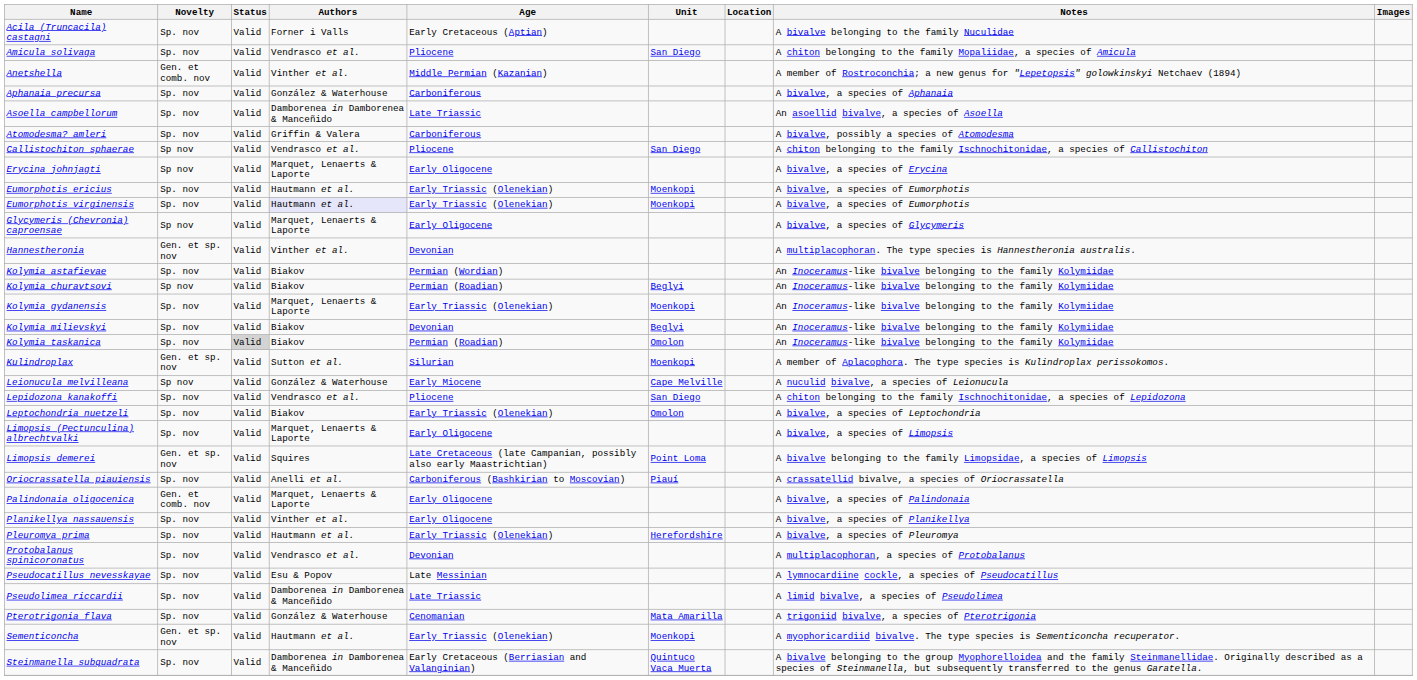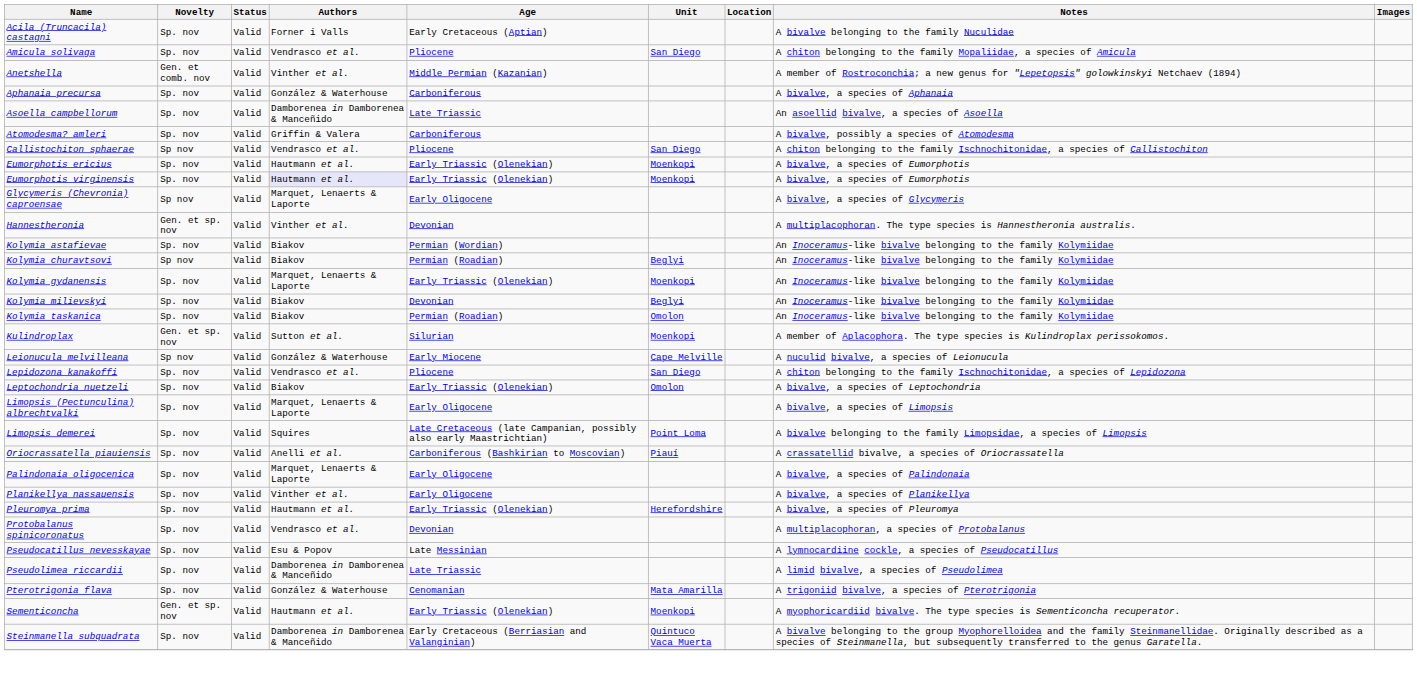 <table class="wikitable sortable" align="center" width="100%">
 <tr>
 <th>Name</th>
 <th>Novelty</th>
 <th>Status</th>
 <th>Authors</th>
 <th>Age</th>
 <th>Unit</th>
 <th>Location</th>
 <th>Notes</th>
 <th>Images</th>
 </tr>
 <tr>
 <td><em><a href='#'>Acila (Truncacila) castagni</a></em></td>
 <td>Sp. nov</td>
 <td>Valid</td>
 <td>Forner i Valls</td>
 <td>Early Cretaceous (<a href='#'>Aptian</a>)</td>
 <td></td>
 <td></td>
 <td>A <a href='#'>bivalve</a> belonging to the family <a href='#'>Nuculidae</a></td>
 <td></td>
 </tr>
 <tr>
 <td><em><a href='#'>Amicula solivaga</a></em></td>
 <td>Sp. nov</td>
 <td>Valid</td>
 <td>Vendrasco <em>et al.</em></td>
 <td><a href='#'>Pliocene</a></td>
 <td><a href='#'>San Diego</a></td>
 <td></td>
 <td>A <a href='#'>chiton</a> belonging to the family <a href='#'>Mopaliidae</a>, a species of <em><a href='#'>Amicula</a></em></td>
 <td></td>
 </tr>
 <tr>
 <td><em><a href='#'>Anetshella</a></em></td>
 <td>Gen. et comb. nov</td>
 <td>Valid</td>
 <td>Vinther <em>et al.</em></td>
 <td><a href='#'>Middle Permian</a> (<a href='#'>Kazanian</a>)</td>
 <td></td>
 <td></td>
 <td>A member of <a href='#'>Rostroconchia</a>; a new genus for <em>"<a href='#'>Lepetopsis</a>" golowkinskyi</em> Netchaev (1894)</td>
 <td></td>
 </tr>
 <tr>
 <td><em><a href='#'>Aphanaia precursa</a></em></td>
 <td>Sp. nov</td>
 <td>Valid</td>
 <td>González & Waterhouse</td>
 <td><a href='#'>Carboniferous</a></td>
 <td></td>
 <td></td>
 <td>A <a href='#'>bivalve</a>, a species of <em><a href='#'>Aphanaia</a></em></td>
 <td></td>
 </tr>
 <tr>
 <td><em><a href='#'>Asoella campbellorum</a></em></td>
 <td>Sp. nov</td>
 <td>Valid</td>
 <td>Damborenea <em>in</em> Damborenea & Manceñido</td>
 <td><a href='#'>Late Triassic</a></td>
 <td></td>
 <td></td>
 <td>An <a href='#'>asoellid</a> <a href='#'>bivalve</a>, a species of <em><a href='#'>Asoella</a></em></td>
 <td></td>
 </tr>
 <tr>
 <td><em><a href='#'>Atomodesma? amleri</a></em></td>
 <td>Sp. nov</td>
 <td>Valid</td>
 <td>Griffin & Valera</td>
 <td><a href='#'>Carboniferous</a></td>
 <td></td>
 <td></td>
 <td>A <a href='#'>bivalve</a>, possibly a species of <em><a href='#'>Atomodesma</a></em></td>
 <td></td>
 </tr>
 <tr>
 <td><em><a href='#'>Callistochiton sphaerae</a></em></td>
 <td>Sp nov</td>
 <td>Valid</td>
 <td>Vendrasco <em>et al.</em></td>
 <td><a href='#'>Pliocene</a></td>
 <td><a href='#'>San Diego</a></td>
 <td></td>
 <td>A <a href='#'>chiton</a> belonging to the family <a href='#'>Ischnochitonidae</a>, a species of <em><a href='#'>Callistochiton</a></em></td>
-<td></td>
-</tr>
-<tr>
-<td><em><a href='#'>Erycina johnjagti</a></em></td>
-<td>Sp nov</td>
-<td>Valid</td>
-<td>Marquet, Lenaerts & Laporte</td>
-<td><a href='#'>Early Oligocene</a></td>
-<td></td>
-<td></td>
-<td>A <a href='#'>bivalve</a>, a species of <em><a href='#'>Erycina</a></em></td>
 <td></td>
 </tr>
 <tr>
 <td><em><a href='#'>Eumorphotis ericius</a></em></td>
 <td>Sp. nov</td>
 <td>Valid</td>
 <td>Hautmann <em>et al.</em></td>
 <td><a href='#'>Early Triassic</a> (<a href='#'>Olenekian</a>)</td>
 <td><a href='#'>Moenkopi</a></td>
 <td></td>
 <td>A <a href='#'>bivalve</a>, a species of <em>Eumorphotis</em></td>
 <td></td>
 </tr>
 <tr>
 <td><em><a href='#'>Eumorphotis virginensis</a></em></td>
 <td>Sp. nov</td>
 <td>Valid</td>
 <td style="background: lavender;">Hautmann <em>et al.</em></td>
 <td><a href='#'>Early Triassic</a> (<a href='#'>Olenekian</a>)</td>
 <td><a href='#'>Moenkopi</a></td>
 <td></td>
 <td>A <a href='#'>bivalve</a>, a species of <em>Eumorphotis</em></td>
 <td></td>
 </tr>
 <tr>
 <td><em><a href='#'>Glycymeris (Chevronia) caproensae</a></em></td>
 <td>Sp nov</td>
 <td>Valid</td>
 <td>Marquet, Lenaerts & Laporte</td>
 <td><a href='#'>Early Oligocene</a></td>
 <td></td>
 <td></td>
 <td>A <a href='#'>bivalve</a>, a species of <em><a href='#'>Glycymeris</a></em></td>
 <td></td>
 </tr>
 <tr>
 <td><em><a href='#'>Hannestheronia</a></em></td>
 <td>Gen. et sp. nov</td>
 <td>Valid</td>
 <td>Vinther <em>et al.</em></td>
 <td><a href='#'>Devonian</a></td>
 <td></td>
 <td></td>
 <td>A <a href='#'>multiplacophoran</a>. The type species is <em>Hannestheronia australis</em>.</td>
 <td></td>
 </tr>
 <tr>
 <td><em><a href='#'>Kolymia astafievae</a></em></td>
 <td>Sp. nov</td>
 <td>Valid</td>
 <td>Biakov</td>
 <td><a href='#'>Permian</a> (<a href='#'>Wordian</a>)</td>
 <td></td>
 <td></td>
 <td>An <em><a href='#'>Inoceramus</a></em>-like <a href='#'>bivalve</a> belonging to the family <a href='#'>Kolymiidae</a></td>
 <td></td>
 </tr>
 <tr>
 <td><em><a href='#'>Kolymia churavtsovi</a></em></td>
 <td>Sp nov</td>
 <td>Valid</td>
 <td>Biakov</td>
 <td><a href='#'>Permian</a> (<a href='#'>Roadian</a>)</td>
 <td><a href='#'>Beglyi</a></td>
 <td></td>
 <td>An <em><a href='#'>Inoceramus</a></em>-like <a href='#'>bivalve</a> belonging to the family <a href='#'>Kolymiidae</a></td>
 <td></td>
 </tr>
 <tr>
 <td><em><a href='#'>Kolymia gydanensis</a></em></td>
 <td>Sp. nov</td>
 <td>Valid</td>
 <td>Marquet, Lenaerts & Laporte</td>
 <td><a href='#'>Early Triassic</a> (<a href='#'>Olenekian</a>)</td>
 <td><a href='#'>Moenkopi</a></td>
 <td></td>
 <td>An <em><a href='#'>Inoceramus</a></em>-like <a href='#'>bivalve</a> belonging to the family <a href='#'>Kolymiidae</a></td>
 <td></td>
 </tr>
 <tr>
 <td><em><a href='#'>Kolymia milievskyi</a></em></td>
 <td>Sp. nov</td>
 <td>Valid</td>
 <td>Biakov</td>
 <td><a href='#'>Devonian</a></td>
 <td><a href='#'>Beglyi</a></td>
 <td></td>
 <td>An <em><a href='#'>Inoceramus</a></em>-like <a href='#'>bivalve</a> belonging to the family <a href='#'>Kolymiidae</a></td>
 <td></td>
 </tr>
 <tr>
 <td><em><a href='#'>Kolymia taskanica</a></em></td>
 <td>Sp. nov</td>
-<td style="background: lightgrey;">Valid</td>
+<td>Valid</td>
 <td>Biakov</td>
 <td><a href='#'>Permian</a> (<a href='#'>Roadian</a>)</td>
 <td><a href='#'>Omolon</a></td>
 <td></td>
 <td>An <em><a href='#'>Inoceramus</a></em>-like <a href='#'>bivalve</a> belonging to the family <a href='#'>Kolymiidae</a></td>
 <td></td>
 </tr>
 <tr>
 <td><em><a href='#'>Kulindroplax</a></em></td>
 <td>Gen. et sp. nov</td>
 <td>Valid</td>
 <td>Sutton <em>et al.</em></td>
 <td><a href='#'>Silurian</a></td>
 <td><a href='#'>Moenkopi</a></td>
 <td></td>
 <td>A member of <a href='#'>Aplacophora</a>. The type species is <em>Kulindroplax perissokomos</em>.</td>
 <td></td>
 </tr>
 <tr>
 <td><em><a href='#'>Leionucula melvilleana</a></em></td>
 <td>Sp nov</td>
 <td>Valid</td>
 <td>González & Waterhouse</td>
 <td><a href='#'>Early Miocene</a></td>
 <td><a href='#'>Cape Melville</a></td>
 <td></td>
 <td>A <a href='#'>nuculid</a> <a href='#'>bivalve</a>, a species of <em>Leionucula</em></td>
 <td></td>
 </tr>
 <tr>
 <td><em><a href='#'>Lepidozona kanakoffi</a></em></td>
 <td>Sp. nov</td>
 <td>Valid</td>
 <td>Vendrasco <em>et al.</em></td>
 <td><a href='#'>Pliocene</a></td>
 <td><a href='#'>San Diego</a></td>
 <td></td>
 <td>A <a href='#'>chiton</a> belonging to the family <a href='#'>Ischnochitonidae</a>, a species of <em><a href='#'>Lepidozona</a></em></td>
 <td></td>
 </tr>
 <tr>
 <td><em><a href='#'>Leptochondria nuetzeli</a></em></td>
 <td>Sp. nov</td>
 <td>Valid</td>
 <td>Biakov</td>
 <td><a href='#'>Early Triassic</a> (<a href='#'>Olenekian</a>)</td>
 <td><a href='#'>Omolon</a></td>
 <td></td>
 <td>A <a href='#'>bivalve</a>, a species of <em>Leptochondria</em></td>
 <td></td>
 </tr>
 <tr>
 <td><em><a href='#'>Limopsis (Pectunculina) albrechtvalki</a></em></td>
 <td>Sp. nov</td>
 <td>Valid</td>
 <td>Marquet, Lenaerts & Laporte</td>
 <td><a href='#'>Early Oligocene</a></td>
 <td></td>
 <td></td>
 <td>A <a href='#'>bivalve</a>, a species of <em><a href='#'>Limopsis</a></em></td>
 <td></td>
 </tr>
 <tr>
 <td><em><a href='#'>Limopsis demerei</a></em></td>
-<td>Gen. et sp. nov</td>
+<td>Sp. nov</td>
 <td>Valid</td>
 <td>Squires</td>
 <td><a href='#'>Late Cretaceous</a> (late Campanian, possibly also early Maastrichtian)</td>
 <td><a href='#'>Point Loma</a></td>
 <td></td>
 <td>A <a href='#'>bivalve</a> belonging to the family <a href='#'>Limopsidae</a>, a species of <em><a href='#'>Limopsis</a></em></td>
 <td></td>
 </tr>
 <tr>
 <td><em><a href='#'>Oriocrassatella piauiensis</a></em></td>
 <td>Sp. nov</td>
 <td>Valid</td>
 <td>Anelli <em>et al.</em></td>
 <td><a href='#'>Carboniferous</a> (<a href='#'>Bashkirian</a> to <a href='#'>Moscovian</a>)</td>
 <td><a href='#'>Piauí</a></td>
 <td></td>
 <td>A <a href='#'>crassatellid</a> bivalve, a species of <em>Oriocrassatella</em></td>
 <td></td>
 </tr>
 <tr>
 <td><em><a href='#'>Palindonaia oligocenica</a></em></td>
-<td>Gen. et comb. nov</td>
+<td>Sp. nov</td>
 <td>Valid</td>
 <td>Marquet, Lenaerts & Laporte</td>
 <td><a href='#'>Early Oligocene</a></td>
 <td></td>
 <td></td>
 <td>A <a href='#'>bivalve</a>, a species of <em><a href='#'>Palindonaia</a></em></td>
 <td></td>
 </tr>
 <tr>
 <td><em><a href='#'>Planikellya nassauensis</a></em></td>
 <td>Sp. nov</td>
 <td>Valid</td>
 <td>Vinther <em>et al.</em></td>
 <td><a href='#'>Early Oligocene</a></td>
 <td></td>
 <td><br></td>
 <td>A <a href='#'>bivalve</a>, a species of <em><a href='#'>Planikellya</a></em></td>
 <td></td>
 </tr>
 <tr>
 <td><em><a href='#'>Pleuromya prima</a></em></td>
 <td>Sp. nov</td>
 <td>Valid</td>
 <td>Hautmann <em>et al.</em></td>
 <td><a href='#'>Early Triassic</a> (<a href='#'>Olenekian</a>)</td>
 <td><a href='#'>Herefordshire</a></td>
 <td></td>
 <td>A <a href='#'>bivalve</a>, a species of <em>Pleuromya</em></td>
 <td></td>
 </tr>
 <tr>
 <td><em><a href='#'>Protobalanus spinicoronatus</a></em></td>
 <td>Sp. nov</td>
 <td>Valid</td>
 <td>Vendrasco <em>et al.</em></td>
 <td><a href='#'>Devonian</a></td>
 <td></td>
 <td></td>
 <td>A <a href='#'>multiplacophoran</a>, a species of <em><a href='#'>Protobalanus</a></em></td>
 <td></td>
 </tr>
 <tr>
 <td><em><a href='#'>Pseudocatillus nevesskayae</a></em></td>
 <td>Sp. nov</td>
 <td>Valid</td>
 <td>Esu & Popov</td>
 <td>Late <a href='#'>Messinian</a></td>
 <td></td>
 <td></td>
 <td>A <a href='#'>lymnocardiine</a> <a href='#'>cockle</a>, a species of <em><a href='#'>Pseudocatillus</a></em></td>
 <td></td>
 </tr>
 <tr>
 <td><em><a href='#'>Pseudolimea riccardii</a></em></td>
 <td>Sp. nov</td>
 <td>Valid</td>
 <td>Damborenea <em>in</em> Damborenea & Manceñido</td>
 <td><a href='#'>Late Triassic</a></td>
 <td></td>
 <td></td>
 <td>A <a href='#'>limid</a> <a href='#'>bivalve</a>, a species of <em><a href='#'>Pseudolimea</a></em></td>
 <td></td>
 </tr>
 <tr>
 <td><em><a href='#'>Pterotrigonia flava</a></em></td>
 <td>Sp. nov</td>
 <td>Valid</td>
 <td>González & Waterhouse</td>
 <td><a href='#'>Cenomanian</a></td>
 <td><a href='#'>Mata Amarilla</a></td>
 <td></td>
 <td>A <a href='#'>trigoniid</a> <a href='#'>bivalve</a>, a species of <em><a href='#'>Pterotrigonia</a></em></td>
 <td></td>
 </tr>
 <tr>
 <td><em><a href='#'>Sementiconcha</a></em></td>
 <td>Gen. et sp. nov</td>
 <td>Valid</td>
 <td>Hautmann <em>et al.</em></td>
 <td><a href='#'>Early Triassic</a> (<a href='#'>Olenekian</a>)</td>
 <td><a href='#'>Moenkopi</a></td>
 <td></td>
 <td>A <a href='#'>myophoricardiid</a> <a href='#'>bivalve</a>. The type species is <em>Sementiconcha recuperator</em>.</td>
 <td></td>
 </tr>
 <tr>
 <td><em><a href='#'>Steinmanella subquadrata</a></em></td>
 <td>Sp. nov</td>
 <td>Valid</td>
 <td>Damborenea <em>in</em> Damborenea & Manceñido</td>
 <td>Early Cretaceous (<a href='#'>Berriasian</a> and <a href='#'>Valanginian</a>)</td>
 <td><a href='#'>Quintuco</a><br><a href='#'>Vaca Muerta</a></td>
 <td></td>
 <td>A <a href='#'>bivalve</a> belonging to the group <a href='#'>Myophorelloidea</a> and the family <a href='#'>Steinmanellidae</a>. Originally described as a species of <em>Steinmanella</em>, but subsequently transferred to the genus <em>Garatella</em>.</td>
 <td></td>
 </tr>
 <tr>
 </tr>
 </table>
